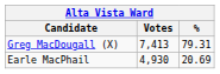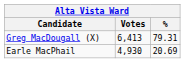 <table class="wikitable">
 <tr>
 <th colspan="3"><a href='#'>Alta Vista Ward</a></th>
 </tr>
 <tr>
 <th style="width: 170px">Candidate</th>
 <th style="width: 50px">Votes</th>
 <th style="width: 40px">%</th>
 </tr>
 <tr>
 <td><a href='#'>Greg MacDougall</a> (X)</td>
-<td>7,413</td>
+<td>6,413</td>
 <td>79.31</td>
 </tr>
 <tr>
 <td>Earle MacPhail</td>
 <td>4,930</td>
 <td>20.69</td>
 </tr>
 </table>
